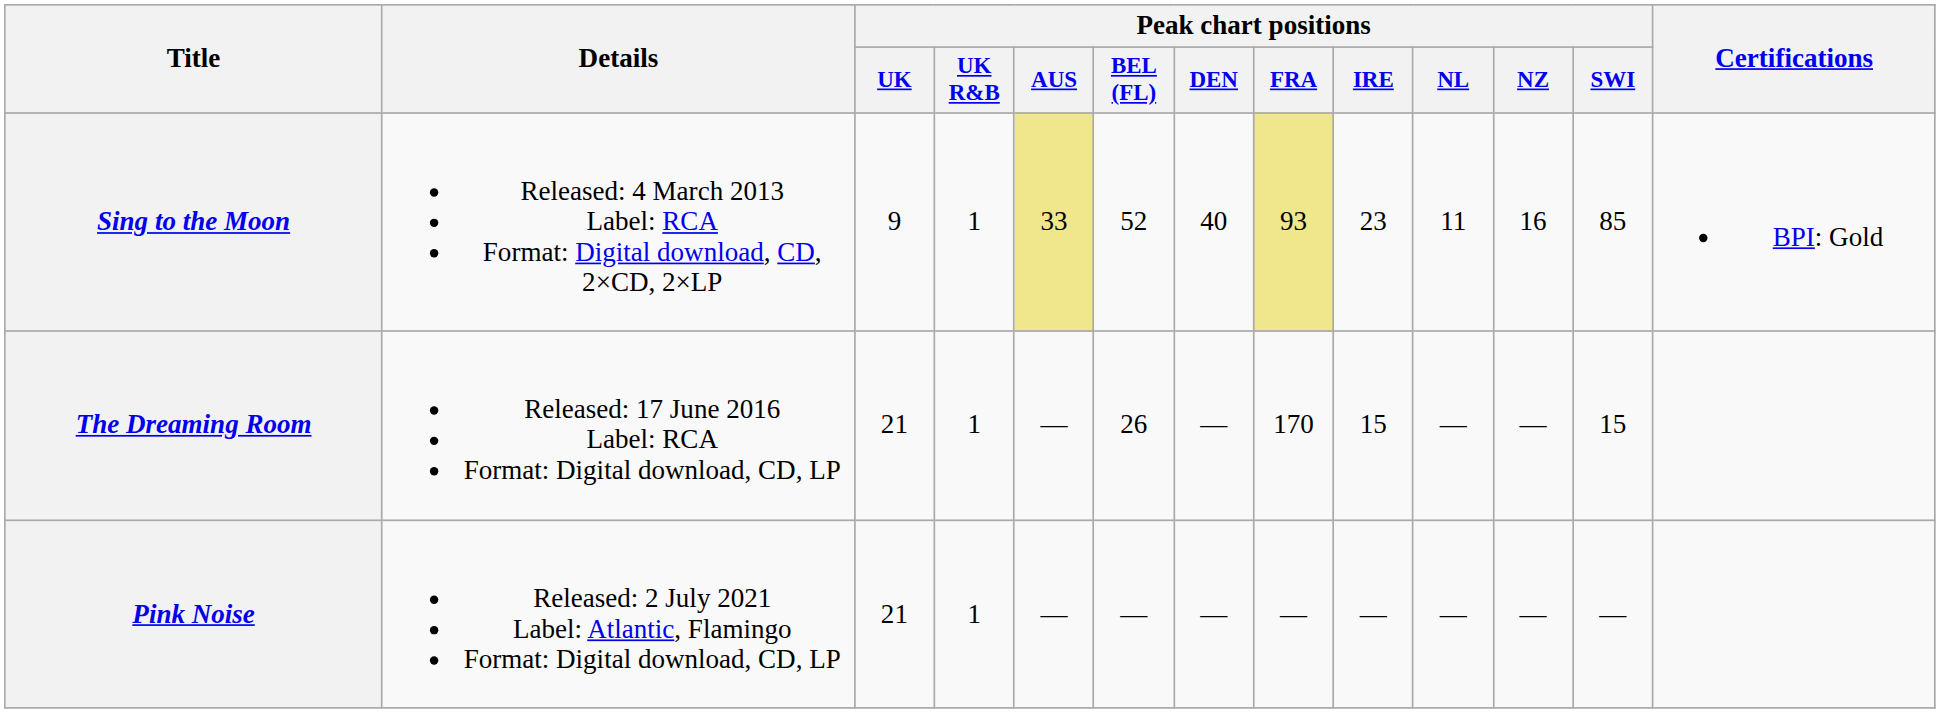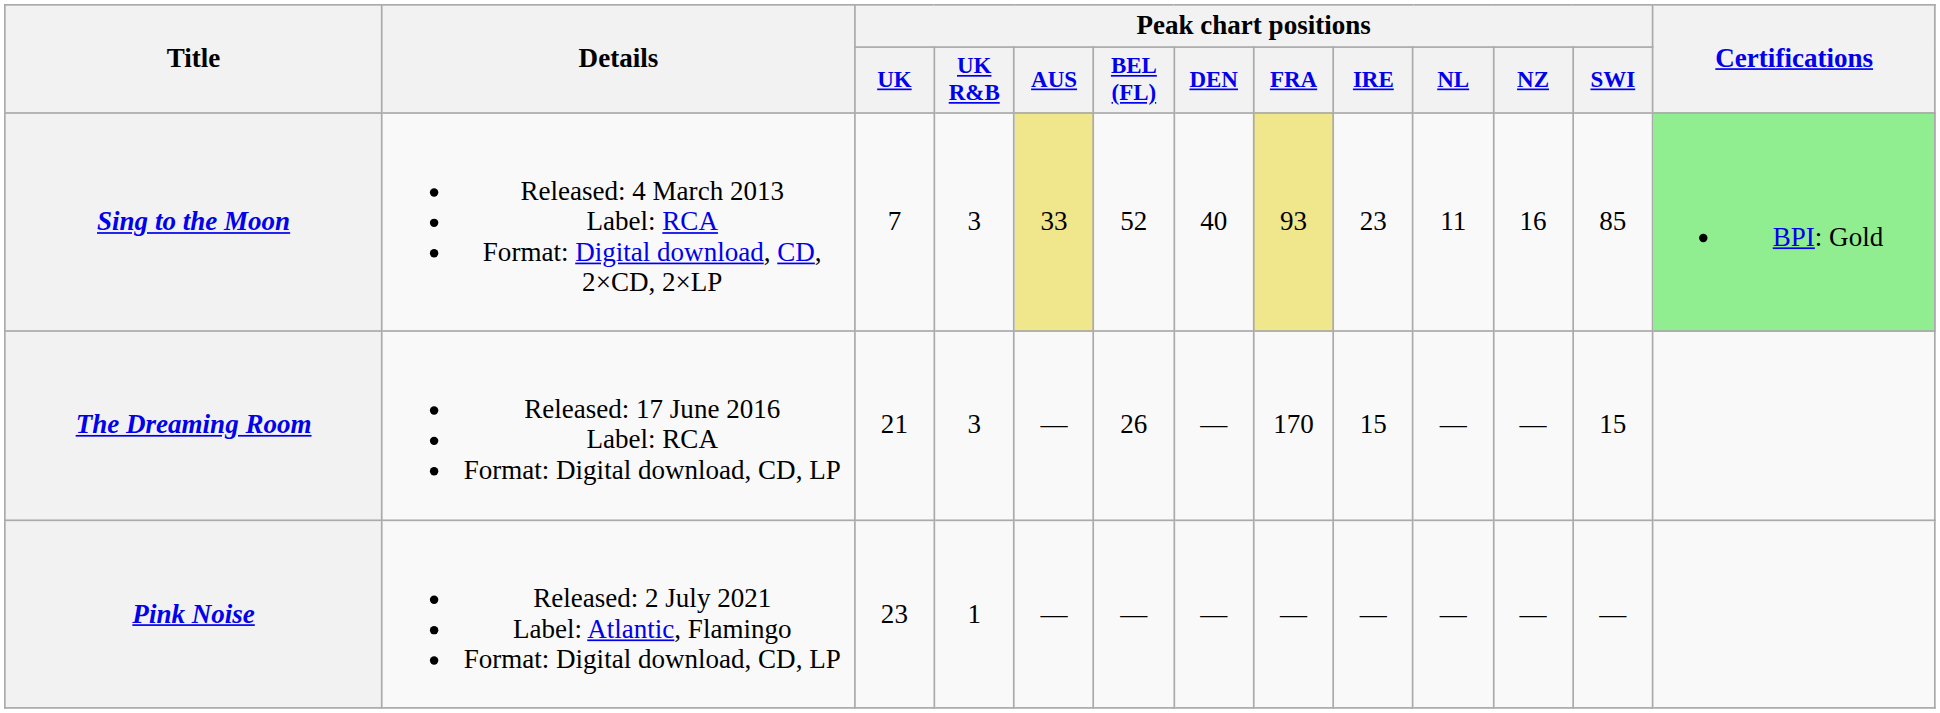 <table class="wikitable plainrowheaders" style="text-align:center;">
 <tr>
 <th scope="col" rowspan="2" style="width:13.5em;">Title</th>
 <th scope="col" rowspan="2" style="width:17em;">Details</th>
 <th scope="col" colspan="10">Peak chart positions</th>
 <th scope="col" rowspan="2" style="width:10em;"><a href='#'>Certifications</a></th>
 </tr>
 <tr>
 <th scope="col" style="width:3em;font-size:85%;"><a href='#'>UK</a><br></th>
 <th scope="col" style="width:3em;font-size:85%;"><a href='#'>UK R&B</a><br></th>
 <th scope="col" style="width:3em;font-size:85%;"><a href='#'>AUS</a><br></th>
 <th scope="col" style="width:3em;font-size:85%;"><a href='#'>BEL<br>(FL)</a><br></th>
 <th scope="col" style="width:3em;font-size:85%;"><a href='#'>DEN</a><br></th>
 <th scope="col" style="width:3em;font-size:85%;"><a href='#'>FRA</a><br></th>
 <th scope="col" style="width:3em;font-size:85%;"><a href='#'>IRE</a><br></th>
 <th scope="col" style="width:3em;font-size:85%;"><a href='#'>NL</a><br></th>
 <th scope="col" style="width:3em;font-size:85%;"><a href='#'>NZ</a><br></th>
 <th scope="col" style="width:3em;font-size:85%;"><a href='#'>SWI</a><br></th>
 </tr>
 <tr>
 <th scope="row"><em><a href='#'>Sing to the Moon</a></em></th>
 <td><br><ul><li>Released: 4 March 2013</li><li>Label: <a href='#'>RCA</a></li><li>Format: <a href='#'>Digital download</a>, <a href='#'>CD</a>, 2×CD, 2×LP</li></ul></td>
-<td>9</td>
-<td>1</td>
+<td>7</td>
+<td>3</td>
 <td style="background: khaki;">33</td>
 <td>52</td>
 <td>40</td>
 <td style="background: khaki;">93</td>
 <td>23</td>
 <td>11</td>
 <td>16</td>
 <td>85</td>
-<td><br><ul><li><a href='#'>BPI</a>: Gold</li></ul></td>
+<td style="background: lightgreen;"><br><ul><li><a href='#'>BPI</a>: Gold</li></ul></td>
 </tr>
 <tr>
 <th scope="row"><em><a href='#'>The Dreaming Room</a></em></th>
 <td><br><ul><li>Released: 17 June 2016</li><li>Label: RCA</li><li>Format: Digital download, CD, LP</li></ul></td>
 <td>21</td>
-<td>1</td>
+<td>3</td>
 <td>—</td>
 <td>26</td>
 <td>—</td>
 <td>170</td>
 <td>15</td>
 <td>—</td>
 <td>—</td>
 <td>15</td>
 <td></td>
 </tr>
 <tr>
 <th scope="row"><em><a href='#'>Pink Noise</a></em></th>
 <td><br><ul><li>Released: 2 July 2021</li><li>Label: <a href='#'>Atlantic</a>, Flamingo</li><li>Format: Digital download, CD, LP</li></ul></td>
-<td>21</td>
+<td>23</td>
 <td>1</td>
 <td>—</td>
 <td>—</td>
 <td>—</td>
 <td>—</td>
 <td>—</td>
 <td>—</td>
 <td>—</td>
 <td>—</td>
 <td></td>
 </tr>
 </table>
